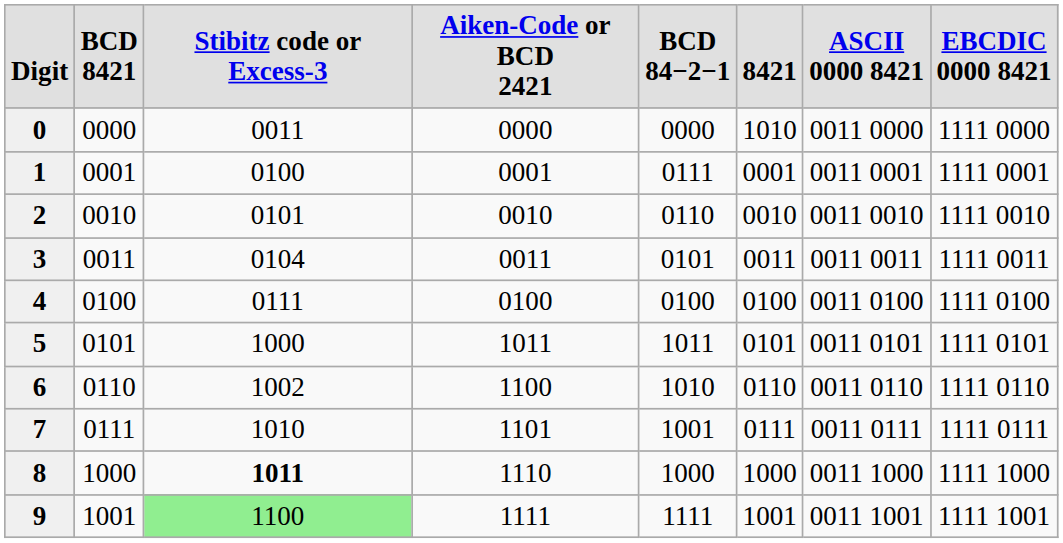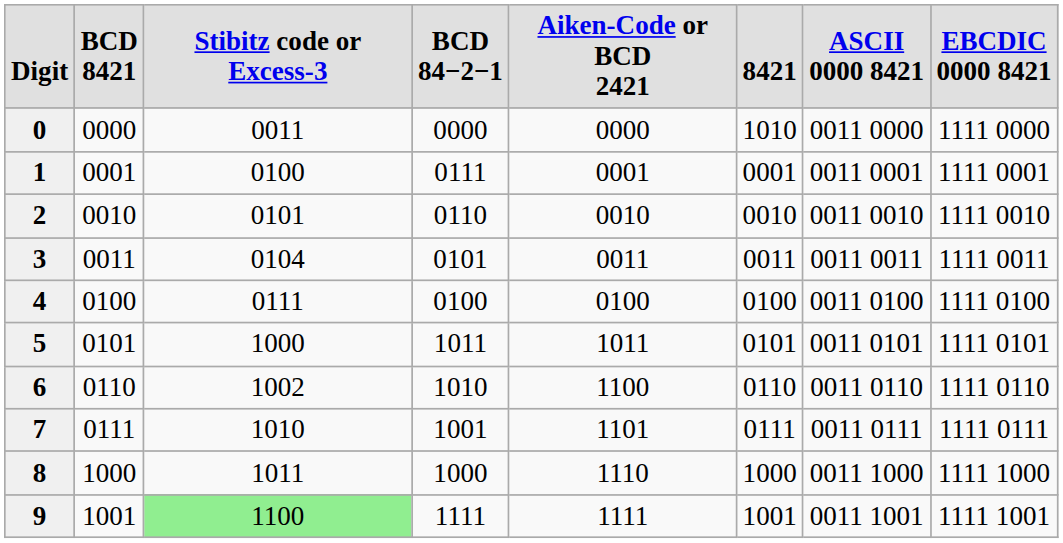 <table class="wikitable" style="margin:auto;">
 <tr>
 <th style="background:#e0e0e0;"> <br>Digit</th>
 <th style="background:#e0e0e0;">BCD<br>8421</th>
 <th style="background:#e0e0e0;"><a href='#'>Stibitz</a> code or <a href='#'>Excess-3</a></th>
+<th style="background:#e0e0e0;">BCD<br>84−2−1</th>
 <th style="background:#e0e0e0;"><a href='#'>Aiken-Code</a> or BCD<br>2421</th>
-<th style="background:#e0e0e0;">BCD<br>84−2−1</th>
 <th style="background:#e0e0e0;">   <br> 8421</th>
 <th style="background:#e0e0e0;"><a href='#'>ASCII</a> <br>0000 8421</th>
 <th style="background:#e0e0e0;"><a href='#'>EBCDIC</a> <br>0000 8421</th>
 </tr>
 <tr style="text-align:center;">
 <th style="background:#f0f0f0;">0</th>
 <td>0000</td>
 <td>0011</td>
 <td>0000</td>
 <td>0000</td>
 <td>1010</td>
 <td>0011 0000</td>
 <td>1111 0000</td>
 </tr>
 <tr style="text-align:center;">
 <th style="background:#f0f0f0;">1</th>
 <td>0001</td>
 <td>0100</td>
+<td>0111</td>
 <td>0001</td>
-<td>0111</td>
 <td>0001</td>
 <td>0011 0001</td>
 <td>1111 0001</td>
 </tr>
 <tr style="text-align:center;">
 <th style="background:#f0f0f0;">2</th>
 <td>0010</td>
 <td>0101</td>
+<td>0110</td>
 <td>0010</td>
-<td>0110</td>
 <td>0010</td>
 <td>0011 0010</td>
 <td>1111 0010</td>
 </tr>
 <tr style="text-align:center;">
 <th style="background:#f0f0f0;">3</th>
 <td>0011</td>
 <td>0104</td>
+<td>0101</td>
 <td>0011</td>
-<td>0101</td>
 <td>0011</td>
 <td>0011 0011</td>
 <td>1111 0011</td>
 </tr>
 <tr style="text-align:center;">
 <th style="background:#f0f0f0;">4</th>
 <td>0100</td>
 <td>0111</td>
 <td>0100</td>
 <td>0100</td>
 <td>0100</td>
 <td>0011 0100</td>
 <td>1111 0100</td>
 </tr>
 <tr style="text-align:center;">
 <th style="background:#f0f0f0;">5</th>
 <td>0101</td>
 <td>1000</td>
 <td>1011</td>
 <td>1011</td>
 <td>0101</td>
 <td>0011 0101</td>
 <td>1111 0101</td>
 </tr>
 <tr style="text-align:center;">
 <th style="background:#f0f0f0;">6</th>
 <td>0110</td>
 <td>1002</td>
+<td>1010</td>
 <td>1100</td>
-<td>1010</td>
 <td>0110</td>
 <td>0011 0110</td>
 <td>1111 0110</td>
 </tr>
 <tr style="text-align:center;">
 <th style="background:#f0f0f0;">7</th>
 <td>0111</td>
 <td>1010</td>
+<td>1001</td>
 <td>1101</td>
-<td>1001</td>
 <td>0111</td>
 <td>0011 0111</td>
 <td>1111 0111</td>
 </tr>
 <tr style="text-align:center;">
 <th style="background:#f0f0f0;">8</th>
 <td>1000</td>
-<td><strong>1011</strong></td>
+<td>1011</td>
+<td>1000</td>
 <td>1110</td>
-<td>1000</td>
 <td>1000</td>
 <td>0011 1000</td>
 <td>1111 1000</td>
 </tr>
 <tr style="text-align:center;">
 <th style="background:#f0f0f0;">9</th>
 <td>1001</td>
 <td style="background: lightgreen;">1100</td>
 <td>1111</td>
 <td>1111</td>
 <td>1001</td>
 <td>0011 1001</td>
 <td>1111 1001</td>
 </tr>
 </table>
